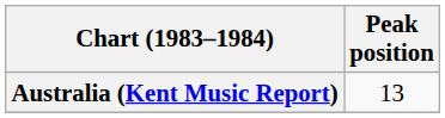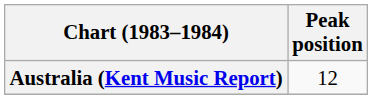 <table class="wikitable plainrowheaders" style="text-align:center">
 <tr>
 <th>Chart (1983–1984)</th>
 <th>Peak<br>position</th>
 </tr>
 <tr>
 <th scope="row">Australia (<a href='#'>Kent Music Report</a>)</th>
-<td>13</td>
+<td>12</td>
 </tr>
 <tr>
 </tr>
 </table>
